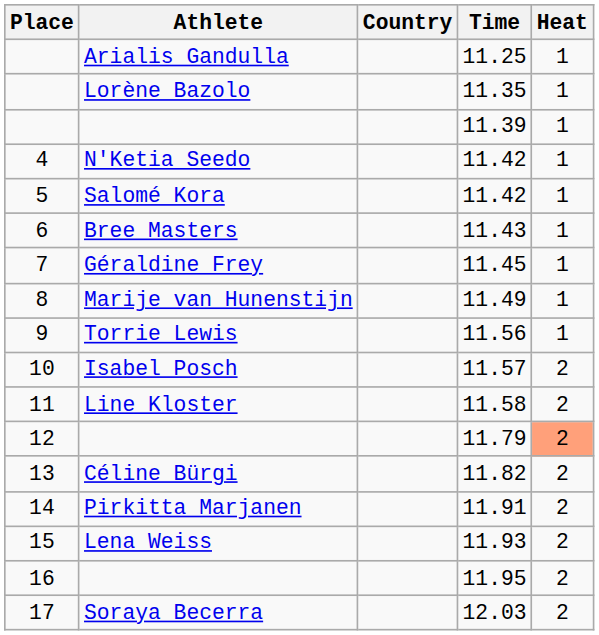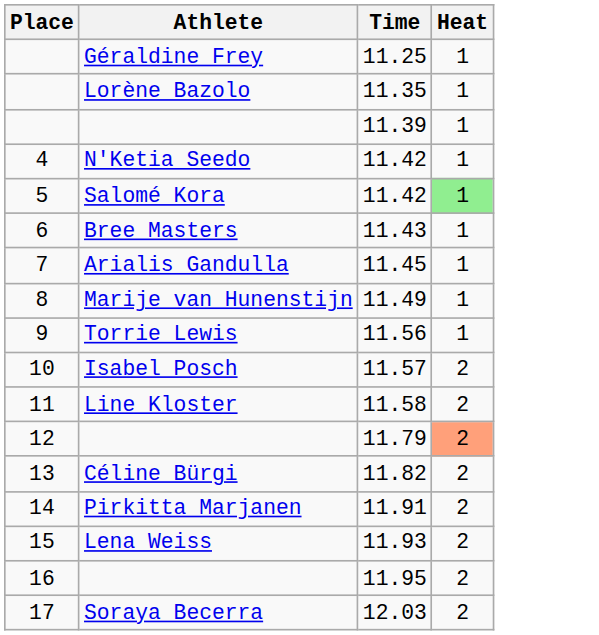 <table class="wikitable">
 <tr>
 <th>Place</th>
 <th>Athlete</th>
-<th>Country</th>
 <th>Time</th>
 <th>Heat</th>
 </tr>
 <tr>
 <td align=center></td>
-<td><a href='#'>Arialis Gandulla</a></td>
-<td></td>
+<td><a href='#'>Géraldine Frey</a></td>
 <td>11.25</td>
 <td align=center>1</td>
 </tr>
 <tr>
 <td align=center></td>
 <td><a href='#'>Lorène Bazolo</a></td>
-<td></td>
 <td>11.35</td>
 <td align=center>1</td>
 </tr>
 <tr>
 <td align=center></td>
-<td></td>
 <td></td>
 <td>11.39</td>
 <td align=center>1</td>
 </tr>
 <tr>
 <td align=center>4</td>
 <td><a href='#'>N'Ketia Seedo</a></td>
-<td></td>
 <td>11.42</td>
 <td align=center>1</td>
 </tr>
 <tr>
 <td align=center>5</td>
 <td><a href='#'>Salomé Kora</a></td>
-<td></td>
 <td>11.42</td>
-<td align=center>1</td>
+<td align=center style="background: lightgreen;">1</td>
 </tr>
 <tr>
 <td align=center>6</td>
 <td><a href='#'>Bree Masters</a></td>
-<td></td>
 <td>11.43</td>
 <td align=center>1</td>
 </tr>
 <tr>
 <td align=center>7</td>
-<td><a href='#'>Géraldine Frey</a></td>
-<td></td>
+<td><a href='#'>Arialis Gandulla</a></td>
 <td>11.45</td>
 <td align=center>1</td>
 </tr>
 <tr>
 <td align=center>8</td>
 <td><a href='#'>Marije van Hunenstijn</a></td>
-<td></td>
 <td>11.49</td>
 <td align=center>1</td>
 </tr>
 <tr>
 <td align=center>9</td>
 <td><a href='#'>Torrie Lewis</a></td>
-<td></td>
 <td>11.56</td>
 <td align=center>1</td>
 </tr>
 <tr>
 <td align=center>10</td>
 <td><a href='#'>Isabel Posch</a></td>
-<td></td>
 <td>11.57</td>
 <td align=center>2</td>
 </tr>
 <tr>
 <td align=center>11</td>
 <td><a href='#'>Line Kloster</a></td>
-<td></td>
 <td>11.58</td>
 <td align=center>2</td>
 </tr>
 <tr>
 <td align=center>12</td>
-<td></td>
 <td></td>
 <td>11.79</td>
 <td align=center style="background: lightsalmon;">2</td>
 </tr>
 <tr>
 <td align=center>13</td>
 <td><a href='#'>Céline Bürgi</a></td>
-<td></td>
 <td>11.82</td>
 <td align=center>2</td>
 </tr>
 <tr>
 <td align=center>14</td>
 <td><a href='#'>Pirkitta Marjanen</a></td>
-<td></td>
 <td>11.91</td>
 <td align=center>2</td>
 </tr>
 <tr>
 <td align=center>15</td>
 <td><a href='#'>Lena Weiss</a></td>
-<td></td>
 <td>11.93</td>
 <td align=center>2</td>
 </tr>
 <tr>
 <td align=center>16</td>
-<td></td>
 <td></td>
 <td>11.95</td>
 <td align=center>2</td>
 </tr>
 <tr>
 <td align=center>17</td>
 <td><a href='#'>Soraya Becerra</a></td>
-<td></td>
 <td>12.03</td>
 <td align=center>2</td>
 </tr>
 </table>
